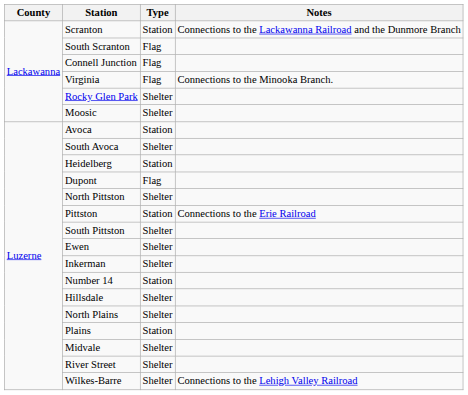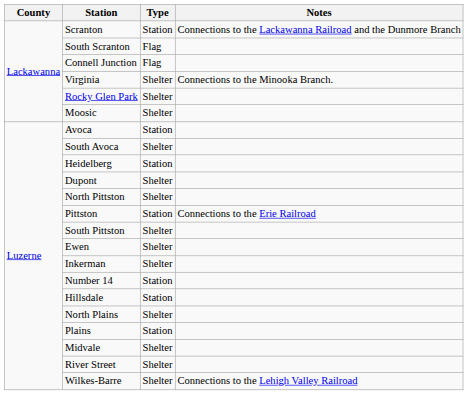 <table class="wikitable">
 <tr>
 <th>County</th>
 <th>Station</th>
 <th>Type</th>
 <th>Notes</th>
 </tr>
 <tr>
 <td rowspan=6><a href='#'>Lackawanna</a></td>
 <td>Scranton</td>
 <td>Station</td>
 <td>Connections to the <a href='#'>Lackawanna Railroad</a> and the Dunmore Branch</td>
 </tr>
 <tr>
 <td>South Scranton</td>
 <td>Flag</td>
 <td> </td>
 </tr>
 <tr>
 <td>Connell Junction</td>
 <td>Flag</td>
 <td> </td>
 </tr>
 <tr>
 <td>Virginia</td>
-<td>Flag</td>
+<td>Shelter</td>
 <td>Connections to the Minooka Branch.</td>
 </tr>
 <tr>
 <td><a href='#'>Rocky Glen Park</a></td>
 <td>Shelter</td>
 <td> </td>
 </tr>
 <tr>
 <td>Moosic</td>
 <td>Shelter</td>
 <td> </td>
 </tr>
 <tr>
 <td rowspan=16><a href='#'>Luzerne</a></td>
 <td>Avoca</td>
 <td>Station</td>
 <td> </td>
 </tr>
 <tr>
 <td>South Avoca</td>
 <td>Shelter</td>
 <td> </td>
 </tr>
 <tr>
 <td>Heidelberg</td>
 <td>Station</td>
 <td> </td>
 </tr>
 <tr>
 <td>Dupont</td>
-<td>Flag</td>
+<td>Shelter</td>
 <td> </td>
 </tr>
 <tr>
 <td>North Pittston</td>
 <td>Shelter</td>
 <td> </td>
 </tr>
 <tr>
 <td>Pittston</td>
 <td>Station</td>
 <td>Connections to the <a href='#'>Erie Railroad</a></td>
 </tr>
 <tr>
 <td>South Pittston</td>
 <td>Shelter</td>
 <td> </td>
 </tr>
 <tr>
 <td>Ewen</td>
 <td>Shelter</td>
 <td> </td>
 </tr>
 <tr>
 <td>Inkerman</td>
 <td>Shelter</td>
 <td> </td>
 </tr>
 <tr>
 <td>Number 14</td>
 <td>Station</td>
 <td> </td>
 </tr>
 <tr>
 <td>Hillsdale</td>
-<td>Shelter</td>
+<td>Station</td>
 <td> </td>
 </tr>
 <tr>
 <td>North Plains</td>
 <td>Shelter</td>
 <td> </td>
 </tr>
 <tr>
 <td>Plains</td>
 <td>Station</td>
 <td> </td>
 </tr>
 <tr>
 <td>Midvale</td>
 <td>Shelter</td>
 <td> </td>
 </tr>
 <tr>
 <td>River Street</td>
 <td>Shelter</td>
 <td> </td>
 </tr>
 <tr>
 <td>Wilkes-Barre</td>
 <td>Shelter</td>
 <td>Connections to the <a href='#'>Lehigh Valley Railroad</a></td>
 </tr>
 </table>
